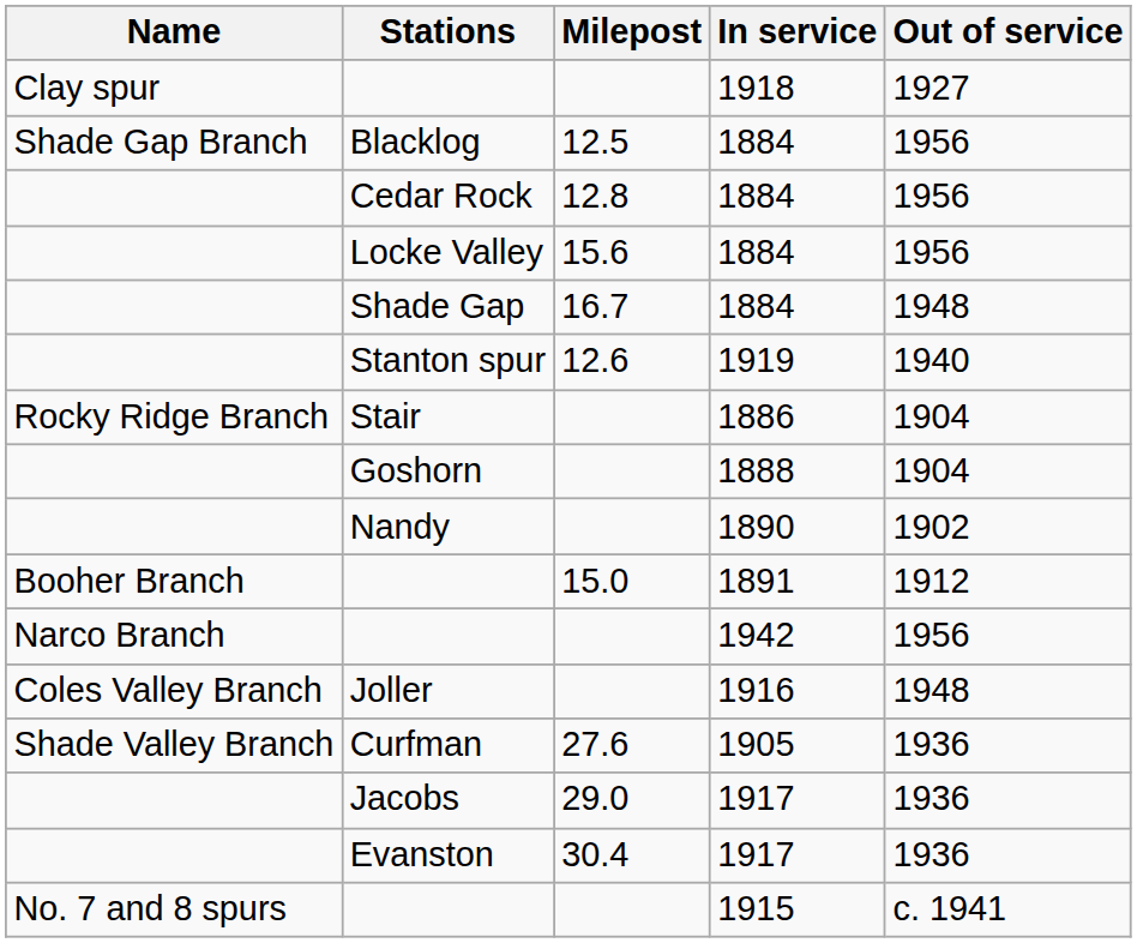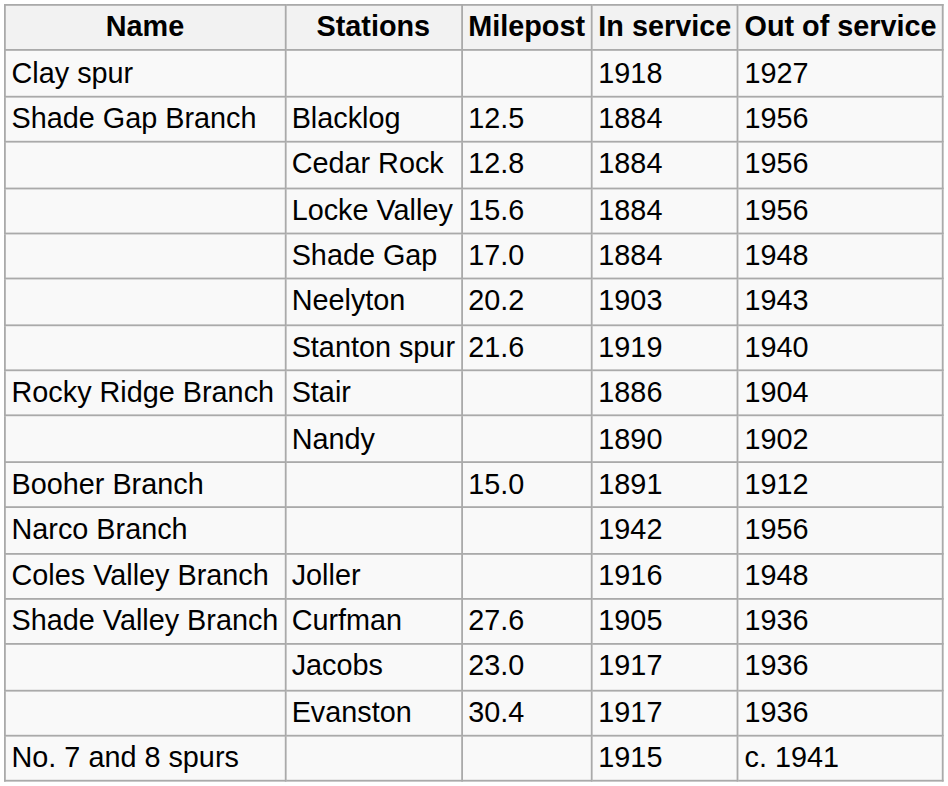 <table class="wikitable collapsible collapsed">
 <tr>
 <th>Name</th>
 <th>Stations</th>
 <th>Milepost</th>
 <th>In service</th>
 <th>Out of service</th>
 </tr>
 <tr>
 <td>Clay spur</td>
 <td></td>
 <td></td>
 <td>1918</td>
 <td>1927</td>
 </tr>
 <tr>
 <td>Shade Gap Branch</td>
 <td>Blacklog</td>
 <td>12.5</td>
 <td>1884</td>
 <td>1956</td>
 </tr>
 <tr>
 <td></td>
 <td>Cedar Rock</td>
 <td>12.8</td>
 <td>1884</td>
 <td>1956</td>
 </tr>
 <tr>
 <td></td>
 <td>Locke Valley</td>
 <td>15.6</td>
 <td>1884</td>
 <td>1956</td>
 </tr>
 <tr>
 <td></td>
 <td>Shade Gap</td>
-<td>16.7</td>
+<td>17.0</td>
 <td>1884</td>
 <td>1948</td>
 </tr>
 <tr>
 <td></td>
+<td>Neelyton</td>
+<td>20.2</td>
+<td>1903</td>
+<td>1943</td>
+</tr>
+<tr>
+<td></td>
 <td>Stanton spur</td>
-<td>12.6</td>
+<td>21.6</td>
 <td>1919</td>
 <td>1940</td>
 </tr>
 <tr>
 <td>Rocky Ridge Branch</td>
 <td>Stair</td>
 <td></td>
 <td>1886</td>
-<td>1904</td>
-</tr>
-<tr>
-<td></td>
-<td>Goshorn</td>
-<td></td>
-<td>1888</td>
 <td>1904</td>
 </tr>
 <tr>
 <td></td>
 <td>Nandy</td>
 <td></td>
 <td>1890</td>
 <td>1902</td>
 </tr>
 <tr>
 <td>Booher Branch</td>
 <td></td>
 <td>15.0</td>
 <td>1891</td>
 <td>1912</td>
 </tr>
 <tr>
 <td>Narco Branch</td>
 <td></td>
 <td></td>
 <td>1942</td>
 <td>1956</td>
 </tr>
 <tr>
 <td>Coles Valley Branch</td>
 <td>Joller</td>
 <td></td>
 <td>1916</td>
 <td>1948</td>
 </tr>
 <tr>
 <td>Shade Valley Branch</td>
 <td>Curfman</td>
 <td>27.6</td>
 <td>1905</td>
 <td>1936</td>
 </tr>
 <tr>
 <td></td>
 <td>Jacobs</td>
-<td>29.0</td>
+<td>23.0</td>
 <td>1917</td>
 <td>1936</td>
 </tr>
 <tr>
 <td></td>
 <td>Evanston</td>
 <td>30.4</td>
 <td>1917</td>
 <td>1936</td>
 </tr>
 <tr>
 <td>No. 7 and 8 spurs</td>
 <td></td>
 <td></td>
 <td>1915</td>
 <td>c. 1941</td>
 </tr>
 </table>
